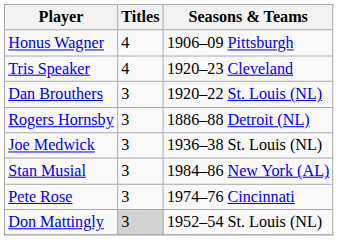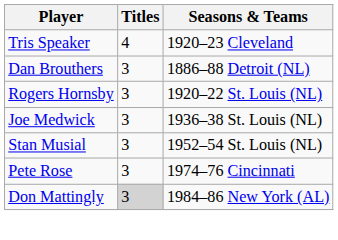 <table class="wikitable sortable">
 <tr>
 <th>Player</th>
 <th>Titles</th>
 <th>Seasons & Teams</th>
-</tr>
-<tr>
-<td><a href='#'>Honus Wagner</a></td>
-<td>4</td>
-<td>1906–09 <a href='#'>Pittsburgh</a></td>
 </tr>
 <tr>
 <td><a href='#'>Tris Speaker</a></td>
 <td>4</td>
 <td>1920–23 <a href='#'>Cleveland</a></td>
 </tr>
 <tr>
 <td><a href='#'>Dan Brouthers</a></td>
 <td>3</td>
-<td>1920–22 <a href='#'>St. Louis (NL)</a></td>
+<td>1886–88 <a href='#'>Detroit (NL)</a></td>
 </tr>
 <tr>
 <td><a href='#'>Rogers Hornsby</a></td>
 <td>3</td>
-<td>1886–88 <a href='#'>Detroit (NL)</a></td>
+<td>1920–22 <a href='#'>St. Louis (NL)</a></td>
 </tr>
 <tr>
 <td><a href='#'>Joe Medwick</a></td>
 <td>3</td>
 <td>1936–38 St. Louis (NL)</td>
 </tr>
 <tr>
 <td><a href='#'>Stan Musial</a></td>
 <td>3</td>
-<td>1984–86 <a href='#'>New York (AL)</a></td>
+<td>1952–54 St. Louis (NL)</td>
 </tr>
 <tr>
 <td><a href='#'>Pete Rose</a></td>
 <td>3</td>
 <td>1974–76 <a href='#'>Cincinnati</a></td>
 </tr>
 <tr>
 <td><a href='#'>Don Mattingly</a></td>
 <td style="background: lightgrey;">3</td>
-<td>1952–54 St. Louis (NL)</td>
+<td>1984–86 <a href='#'>New York (AL)</a></td>
 </tr>
 <tr>
 </tr>
 </table>
